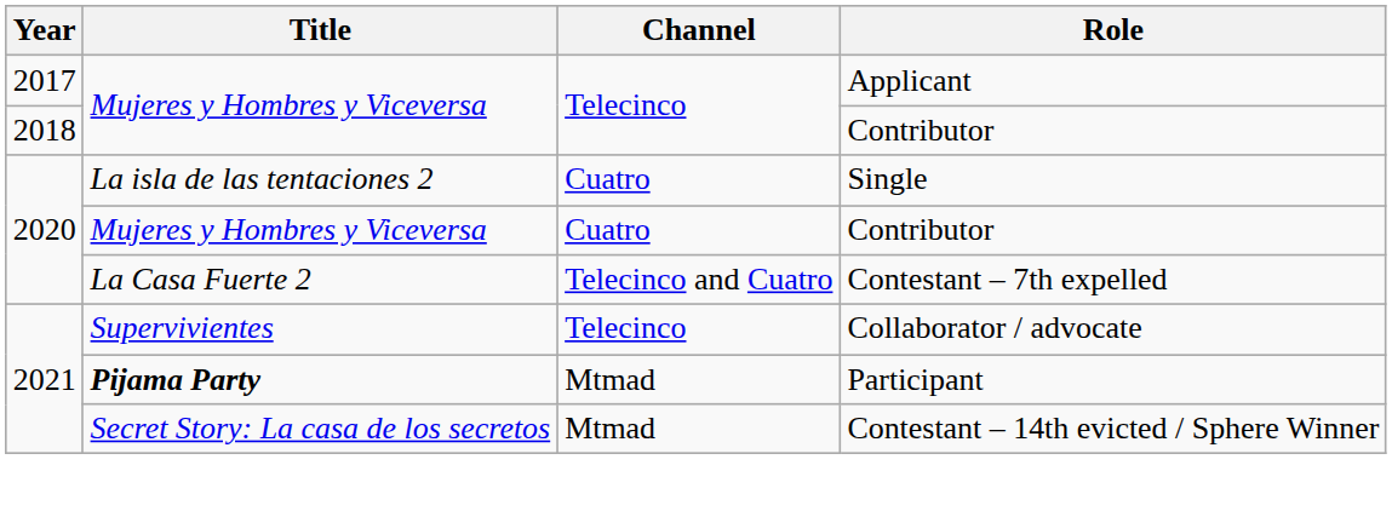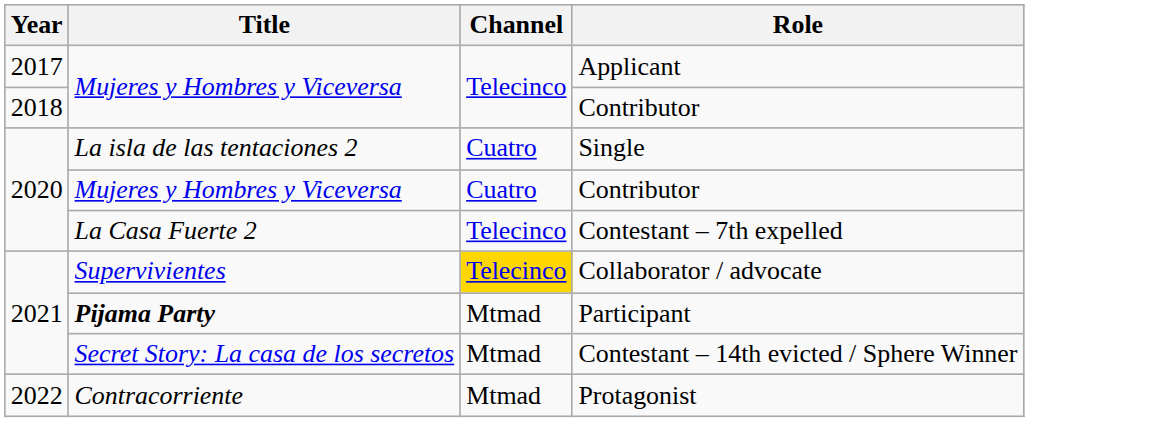 <table class="wikitable">
 <tr>
 <th>Year</th>
 <th>Title</th>
 <th>Channel</th>
 <th>Role</th>
 </tr>
 <tr>
 <td>2017</td>
 <td rowspan="2"><em><a href='#'>Mujeres y Hombres y Viceversa</a></em></td>
 <td rowspan="2"><a href='#'>Telecinco</a></td>
 <td>Applicant</td>
 </tr>
 <tr>
 <td>2018</td>
 <td>Contributor</td>
 </tr>
 <tr>
 <td rowspan="3">2020</td>
 <td><em>La isla de las tentaciones 2</em></td>
 <td><a href='#'>Cuatro</a></td>
 <td>Single</td>
 </tr>
 <tr>
 <td><em><a href='#'>Mujeres y Hombres y Viceversa</a></em></td>
 <td><a href='#'>Cuatro</a></td>
 <td>Contributor</td>
 </tr>
 <tr>
 <td><em>La Casa Fuerte 2</em></td>
-<td><a href='#'>Telecinco</a> and <a href='#'>Cuatro</a></td>
+<td><a href='#'>Telecinco</a></td>
 <td>Contestant – 7th expelled</td>
 </tr>
 <tr>
 <td rowspan="3">2021</td>
 <td><em><a href='#'>Supervivientes</a></em></td>
-<td><a href='#'>Telecinco</a></td>
+<td style="background: gold;"><a href='#'>Telecinco</a></td>
 <td>Collaborator / advocate</td>
 </tr>
 <tr>
 <td><strong><em>Pijama Party</em></strong></td>
 <td>Mtmad</td>
 <td>Participant</td>
 </tr>
 <tr>
 <td><em><a href='#'>Secret Story: La casa de los secretos</a></em></td>
 <td>Mtmad</td>
 <td>Contestant – 14th evicted / Sphere Winner</td>
 </tr>
+<tr>
+<td>2022</td>
+<td><em>Contracorriente</em></td>
+<td>Mtmad</td>
+<td>Protagonist</td>
+</tr>
 </table>
